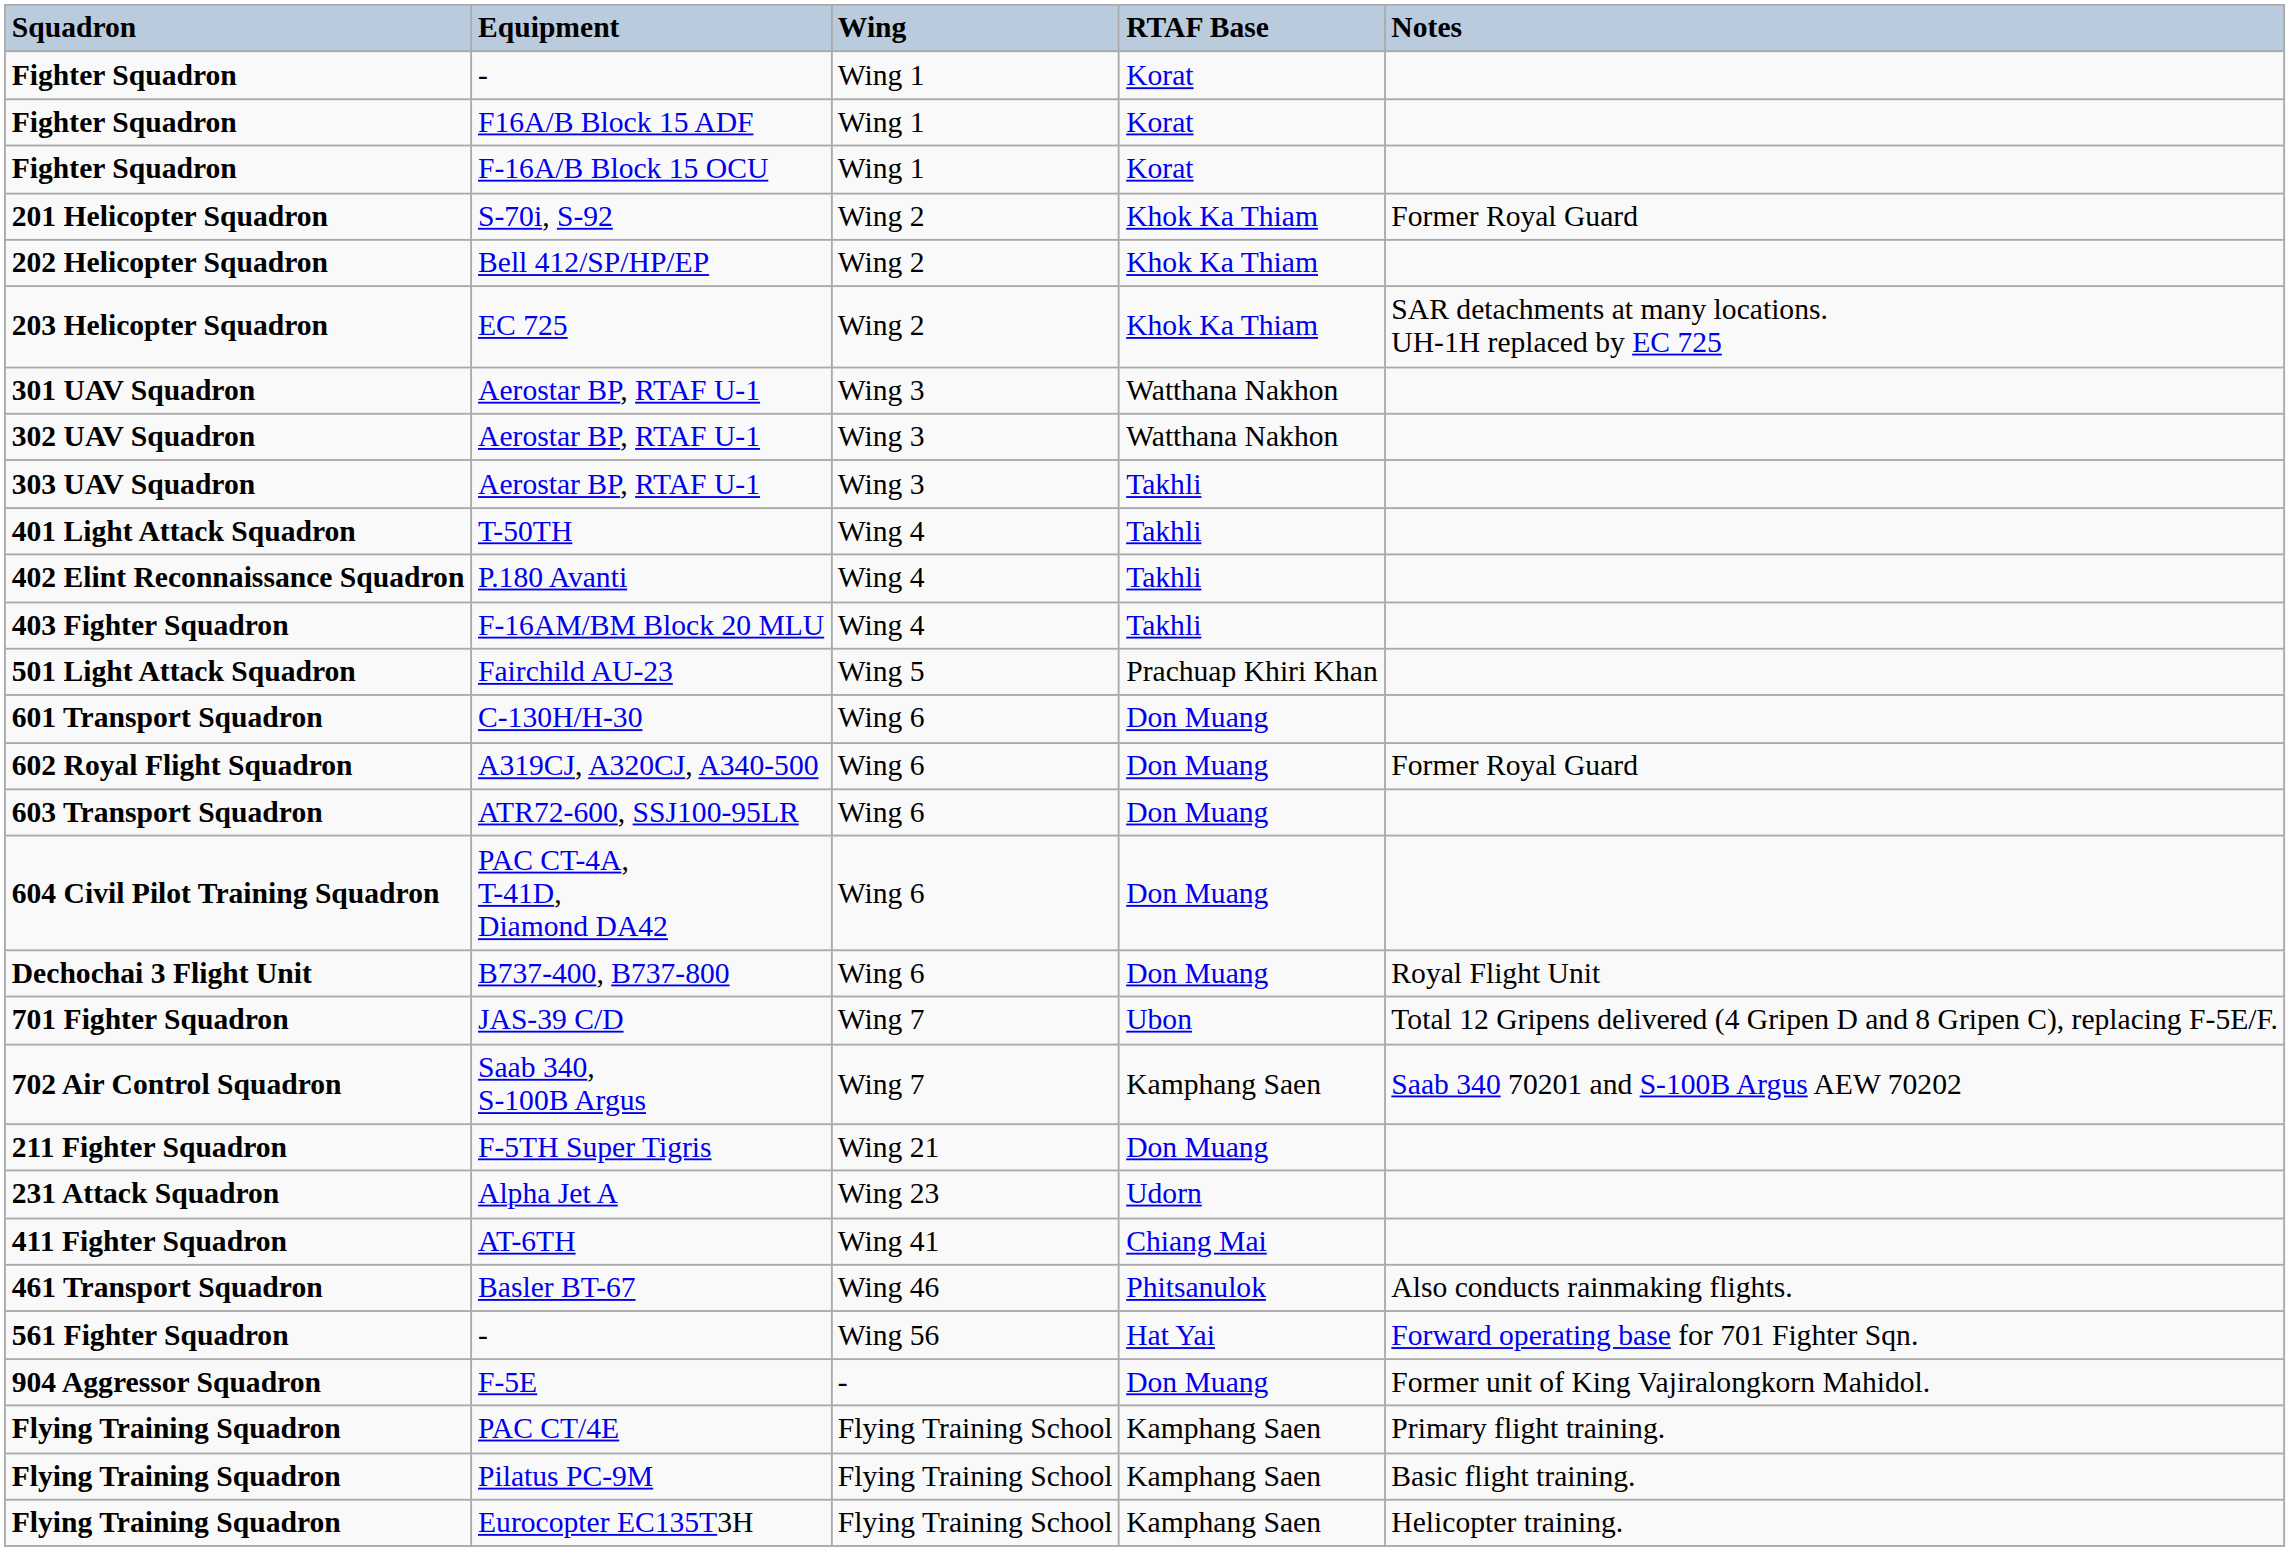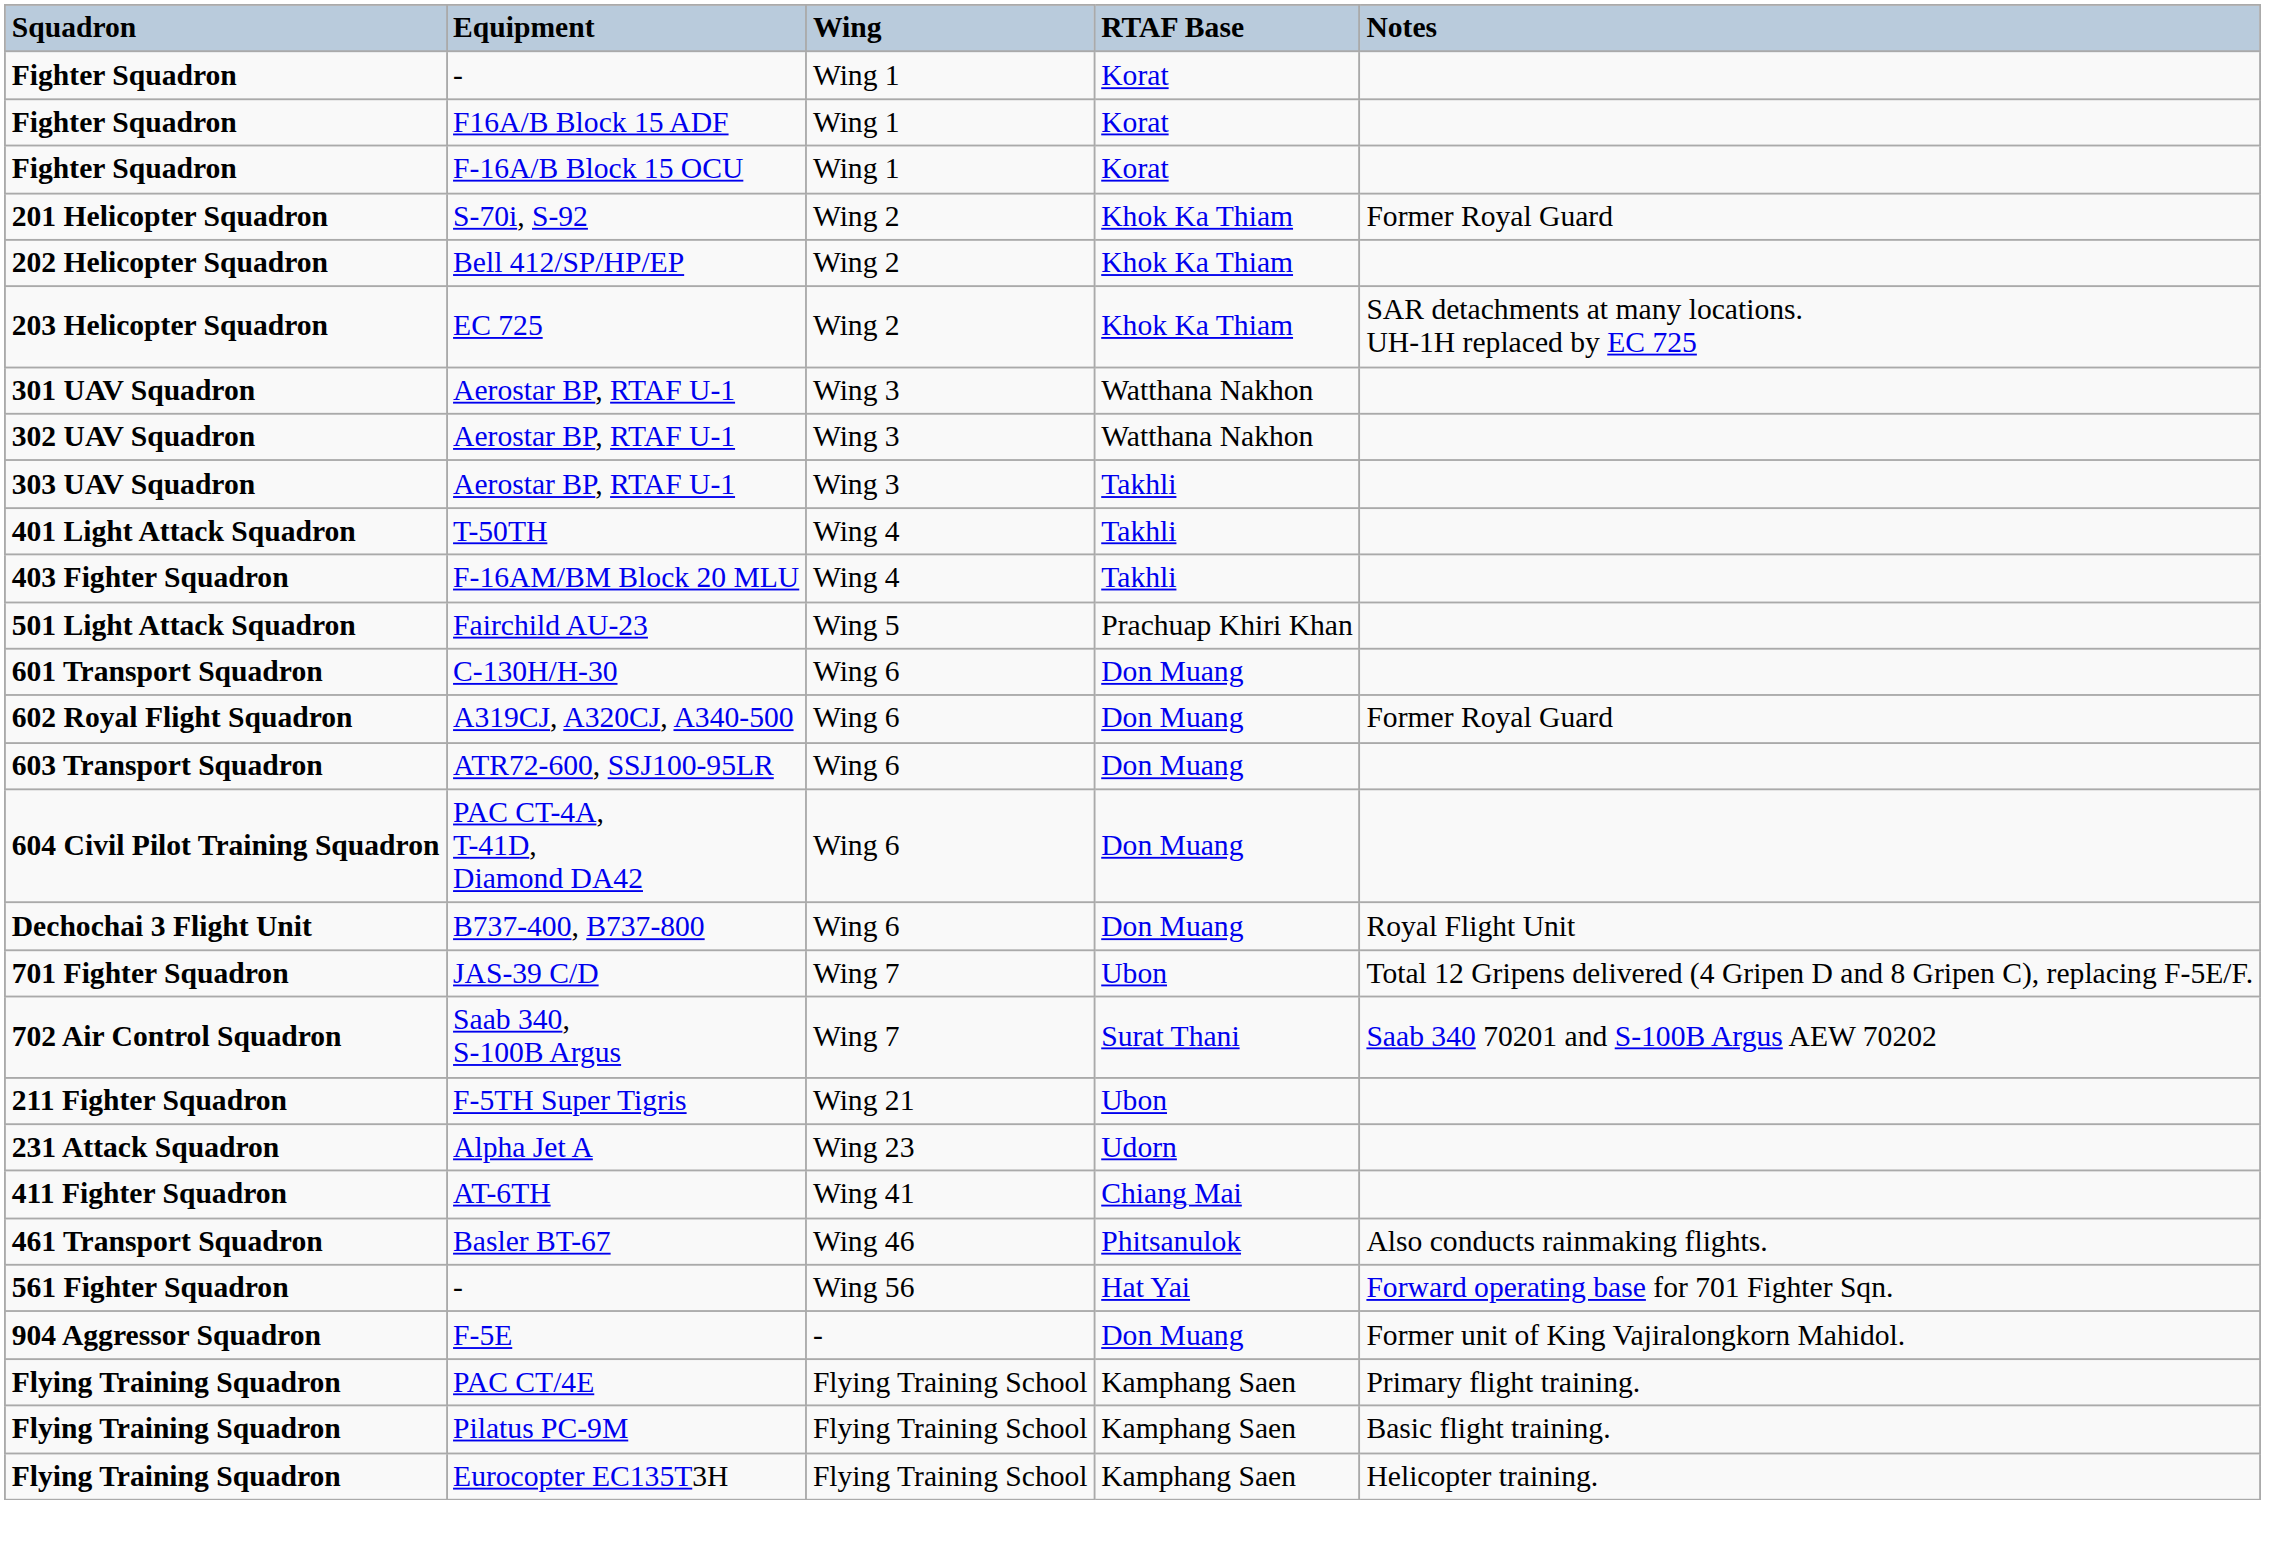 <table class="wikitable">
 <tr style="background:#b9cbdc;">
 <td><strong>Squadron</strong></td>
 <td><strong>Equipment</strong></td>
 <td><strong>Wing</strong></td>
 <td><strong>RTAF Base</strong></td>
 <td><strong>Notes</strong></td>
 </tr>
 <tr>
 <td><strong> Fighter Squadron</strong></td>
 <td>-</td>
 <td>Wing 1</td>
 <td><a href='#'>Korat</a></td>
 <td></td>
 </tr>
 <tr>
 <td><strong> Fighter Squadron</strong></td>
 <td><a href='#'>F16A/B Block 15 ADF</a></td>
 <td>Wing 1</td>
 <td><a href='#'>Korat</a></td>
 <td></td>
 </tr>
 <tr>
 <td><strong> Fighter Squadron</strong></td>
 <td><a href='#'>F-16A/B Block 15 OCU</a></td>
 <td>Wing 1</td>
 <td><a href='#'>Korat</a></td>
 <td></td>
 </tr>
 <tr>
 <td><strong>201 Helicopter Squadron</strong></td>
 <td><a href='#'>S-70i</a>, <a href='#'>S-92</a></td>
 <td>Wing 2</td>
 <td><a href='#'>Khok Ka Thiam</a></td>
 <td>Former Royal Guard</td>
 </tr>
 <tr>
 <td><strong>202 Helicopter Squadron</strong></td>
 <td><a href='#'>Bell 412/SP/HP/EP</a></td>
 <td>Wing 2</td>
 <td><a href='#'>Khok Ka Thiam</a></td>
 <td></td>
 </tr>
 <tr>
 <td><strong>203 Helicopter Squadron</strong></td>
 <td><a href='#'>EC 725</a></td>
 <td>Wing 2</td>
 <td><a href='#'>Khok Ka Thiam</a></td>
 <td>SAR detachments at many locations.<br>UH-1H replaced by <a href='#'>EC 725</a></td>
 </tr>
 <tr>
 <td><strong>301 UAV Squadron</strong></td>
 <td><a href='#'>Aerostar BP</a>, <a href='#'>RTAF U-1</a></td>
 <td>Wing 3</td>
 <td>Watthana Nakhon</td>
 <td></td>
 </tr>
 <tr>
 <td><strong>302 UAV Squadron</strong></td>
 <td><a href='#'>Aerostar BP</a>, <a href='#'>RTAF U-1</a></td>
 <td>Wing 3</td>
 <td>Watthana Nakhon</td>
 <td></td>
 </tr>
 <tr>
 <td><strong>303 UAV Squadron</strong></td>
 <td><a href='#'>Aerostar BP</a>, <a href='#'>RTAF U-1</a></td>
 <td>Wing 3</td>
 <td><a href='#'>Takhli</a></td>
 <td></td>
 </tr>
 <tr>
 <td><strong>401 Light Attack Squadron</strong></td>
 <td><a href='#'>T-50TH</a></td>
 <td>Wing 4</td>
 <td><a href='#'>Takhli</a></td>
 <td></td>
 </tr>
 <tr>
-<td><strong>402 Elint Reconnaissance Squadron</strong></td>
-<td><a href='#'>P.180 Avanti</a></td>
-<td>Wing 4</td>
-<td><a href='#'>Takhli</a></td>
-<td></td>
-</tr>
-<tr>
 <td><strong>403 Fighter Squadron</strong></td>
 <td><a href='#'>F-16AM/BM Block 20 MLU</a></td>
 <td>Wing 4</td>
 <td><a href='#'>Takhli</a></td>
 <td></td>
 </tr>
 <tr>
 <td><strong>501 Light Attack Squadron</strong></td>
 <td><a href='#'>Fairchild AU-23</a></td>
 <td>Wing 5</td>
 <td>Prachuap Khiri Khan</td>
 <td></td>
 </tr>
 <tr>
 <td><strong>601 Transport Squadron</strong></td>
 <td><a href='#'>C-130H/H-30</a></td>
 <td>Wing 6</td>
 <td><a href='#'>Don Muang</a></td>
 <td></td>
 </tr>
 <tr>
 <td><strong>602 Royal Flight Squadron</strong></td>
 <td><a href='#'>A319CJ</a>, <a href='#'>A320CJ</a>, <a href='#'>A340-500</a></td>
 <td>Wing 6</td>
 <td><a href='#'>Don Muang</a></td>
 <td>Former Royal Guard</td>
 </tr>
 <tr>
 <td><strong>603 Transport Squadron</strong></td>
 <td><a href='#'>ATR72-600</a>, <a href='#'>SSJ100-95LR</a></td>
 <td>Wing 6</td>
 <td><a href='#'>Don Muang</a></td>
 <td></td>
 </tr>
 <tr>
 <td><strong>604 Civil Pilot Training Squadron</strong></td>
 <td><a href='#'>PAC CT-4A</a>, <br><a href='#'>T-41D</a>, <br><a href='#'>Diamond DA42</a></td>
 <td>Wing 6</td>
 <td><a href='#'>Don Muang</a></td>
 <td></td>
 </tr>
 <tr>
 <td><strong>Dechochai 3 Flight Unit</strong></td>
 <td><a href='#'>B737-400</a>, <a href='#'>B737-800</a></td>
 <td>Wing 6</td>
 <td><a href='#'>Don Muang</a></td>
 <td>Royal Flight Unit</td>
 </tr>
 <tr>
 <td><strong>701 Fighter Squadron</strong></td>
 <td><a href='#'>JAS-39 C/D</a></td>
 <td>Wing 7</td>
 <td><a href='#'>Ubon</a></td>
 <td>Total 12 Gripens delivered (4 Gripen D and 8 Gripen C), replacing F-5E/F.</td>
 </tr>
 <tr>
 <td><strong>702 Air Control Squadron</strong></td>
 <td><a href='#'>Saab 340</a>,<br><a href='#'>S-100B Argus</a></td>
 <td>Wing 7</td>
-<td>Kamphang Saen</td>
+<td><a href='#'>Surat Thani</a></td>
 <td><a href='#'>Saab 340</a> 70201 and <a href='#'>S-100B Argus</a> AEW 70202</td>
 </tr>
 <tr>
 <td><strong>211 Fighter Squadron</strong></td>
 <td><a href='#'>F-5TH Super Tigris</a></td>
 <td>Wing 21</td>
-<td><a href='#'>Don Muang</a></td>
+<td><a href='#'>Ubon</a></td>
 <td></td>
 </tr>
 <tr>
 <td><strong>231 Attack Squadron</strong></td>
 <td><a href='#'>Alpha Jet A</a></td>
 <td>Wing 23</td>
 <td><a href='#'>Udorn</a></td>
 <td></td>
 </tr>
 <tr>
 <td><strong>411 Fighter Squadron</strong></td>
 <td><a href='#'>AT-6TH</a></td>
 <td>Wing 41</td>
 <td><a href='#'>Chiang Mai</a></td>
 <td></td>
 </tr>
 <tr>
 <td><strong>461 Transport Squadron</strong></td>
 <td><a href='#'>Basler BT-67</a></td>
 <td>Wing 46</td>
 <td><a href='#'>Phitsanulok</a></td>
 <td>Also conducts rainmaking flights.</td>
 </tr>
 <tr>
 <td><strong>561 Fighter Squadron</strong></td>
 <td>-</td>
 <td>Wing 56</td>
 <td><a href='#'>Hat Yai</a></td>
 <td><a href='#'>Forward operating base</a> for 701 Fighter Sqn.</td>
 </tr>
 <tr>
 <td><strong>904 Aggressor Squadron</strong></td>
 <td><a href='#'>F-5E</a></td>
 <td>-</td>
 <td><a href='#'>Don Muang</a></td>
 <td>Former unit of King Vajiralongkorn Mahidol.</td>
 </tr>
 <tr>
 <td><strong> Flying Training Squadron</strong></td>
 <td><a href='#'>PAC CT/4E</a></td>
 <td>Flying Training School</td>
 <td>Kamphang Saen</td>
 <td>Primary flight training.</td>
 </tr>
 <tr>
 <td><strong> Flying Training Squadron</strong></td>
 <td><a href='#'>Pilatus PC-9M</a></td>
 <td>Flying Training School</td>
 <td>Kamphang Saen</td>
 <td>Basic flight training.</td>
 </tr>
 <tr>
 <td><strong> Flying Training Squadron</strong></td>
 <td><a href='#'>Eurocopter EC135T</a>3H</td>
 <td>Flying Training School</td>
 <td>Kamphang Saen</td>
 <td>Helicopter training.</td>
 </tr>
 </table>
